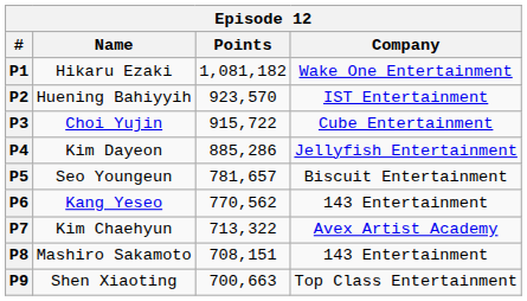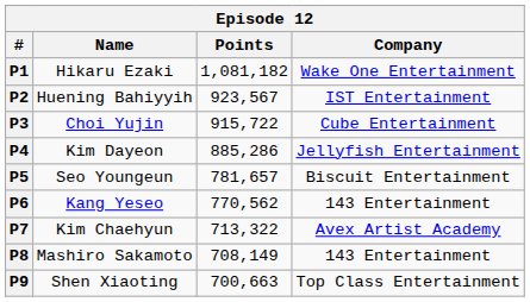 <table class="wikitable" style="text-align:center">
 <tr>
 <th colspan="4">Episode 12</th>
 </tr>
 <tr>
 <th>#</th>
 <th>Name</th>
 <th>Points</th>
 <th>Company</th>
 </tr>
 <tr>
 <th>P1</th>
 <td>Hikaru Ezaki</td>
 <td>1,081,182</td>
 <td><a href='#'>Wake One Entertainment</a></td>
 </tr>
 <tr>
 <th>P2</th>
 <td>Huening Bahiyyih</td>
-<td>923,570</td>
+<td>923,567</td>
 <td><a href='#'>IST Entertainment</a></td>
 </tr>
 <tr>
 <th>P3</th>
 <td><a href='#'>Choi Yujin</a></td>
 <td>915,722</td>
 <td><a href='#'>Cube Entertainment</a></td>
 </tr>
 <tr>
 <th>P4</th>
 <td>Kim Dayeon</td>
 <td>885,286</td>
 <td><a href='#'>Jellyfish Entertainment</a></td>
 </tr>
 <tr>
 <th>P5</th>
 <td>Seo Youngeun</td>
 <td>781,657</td>
 <td>Biscuit Entertainment</td>
 </tr>
 <tr>
 <th>P6</th>
 <td><a href='#'>Kang Yeseo</a></td>
 <td>770,562</td>
 <td>143 Entertainment</td>
 </tr>
 <tr>
 <th>P7</th>
 <td>Kim Chaehyun</td>
 <td>713,322</td>
 <td><a href='#'>Avex Artist Academy</a></td>
 </tr>
 <tr>
 <th>P8</th>
 <td>Mashiro Sakamoto</td>
-<td>708,151</td>
+<td>708,149</td>
 <td>143 Entertainment</td>
 </tr>
 <tr>
 <th>P9</th>
 <td>Shen Xiaoting</td>
 <td>700,663</td>
 <td>Top Class Entertainment</td>
 </tr>
 </table>
